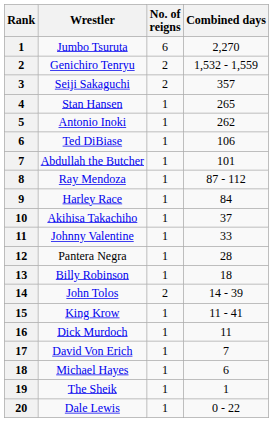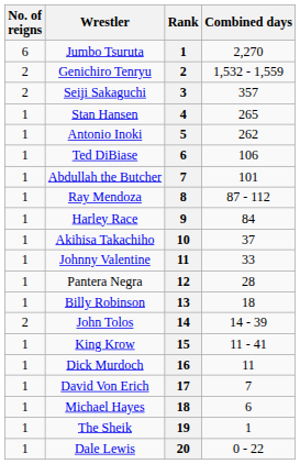 <table class="wikitable sortable" style="text-align: center">
 <tr>
+<th>No. of<br>reigns</th>
+<th>Wrestler</th>
 <th>Rank</th>
-<th>Wrestler</th>
-<th>No. of<br>reigns</th>
 <th>Combined days</th>
 </tr>
 <tr>
+<td>6</td>
+<td><a href='#'>Jumbo Tsuruta</a></td>
 <th>1</th>
-<td><a href='#'>Jumbo Tsuruta</a></td>
-<td>6</td>
 <td>2,270</td>
 </tr>
 <tr>
+<td>2</td>
+<td><a href='#'>Genichiro Tenryu</a></td>
 <th>2</th>
-<td><a href='#'>Genichiro Tenryu</a></td>
-<td>2</td>
 <td>1,532 - 1,559</td>
 </tr>
 <tr>
+<td>2</td>
+<td><a href='#'>Seiji Sakaguchi</a></td>
 <th>3</th>
-<td><a href='#'>Seiji Sakaguchi</a></td>
-<td>2</td>
 <td>357</td>
 </tr>
 <tr>
+<td>1</td>
+<td><a href='#'>Stan Hansen</a></td>
 <th>4</th>
-<td><a href='#'>Stan Hansen</a></td>
-<td>1</td>
 <td>265</td>
 </tr>
 <tr>
+<td>1</td>
+<td><a href='#'>Antonio Inoki</a></td>
 <th>5</th>
-<td><a href='#'>Antonio Inoki</a></td>
-<td>1</td>
 <td>262</td>
 </tr>
 <tr>
+<td>1</td>
+<td><a href='#'>Ted DiBiase</a></td>
 <th>6</th>
-<td><a href='#'>Ted DiBiase</a></td>
-<td>1</td>
 <td>106</td>
 </tr>
 <tr>
+<td>1</td>
+<td><a href='#'>Abdullah the Butcher</a></td>
 <th>7</th>
-<td><a href='#'>Abdullah the Butcher</a></td>
-<td>1</td>
 <td>101</td>
 </tr>
 <tr>
+<td>1</td>
+<td><a href='#'>Ray Mendoza</a></td>
 <th>8</th>
-<td><a href='#'>Ray Mendoza</a></td>
-<td>1</td>
 <td>87 - 112</td>
 </tr>
 <tr>
+<td>1</td>
+<td><a href='#'>Harley Race</a></td>
 <th>9</th>
-<td><a href='#'>Harley Race</a></td>
-<td>1</td>
 <td>84</td>
 </tr>
 <tr>
+<td>1</td>
+<td><a href='#'>Akihisa Takachiho</a></td>
 <th>10</th>
-<td><a href='#'>Akihisa Takachiho</a></td>
-<td>1</td>
 <td>37</td>
 </tr>
 <tr>
+<td>1</td>
+<td><a href='#'>Johnny Valentine</a></td>
 <th>11</th>
-<td><a href='#'>Johnny Valentine</a></td>
-<td>1</td>
 <td>33</td>
 </tr>
 <tr>
+<td>1</td>
+<td>Pantera Negra</td>
 <th>12</th>
-<td>Pantera Negra</td>
-<td>1</td>
 <td>28</td>
 </tr>
 <tr>
+<td>1</td>
+<td><a href='#'>Billy Robinson</a></td>
 <th>13</th>
-<td><a href='#'>Billy Robinson</a></td>
-<td>1</td>
 <td>18</td>
 </tr>
 <tr>
+<td>2</td>
+<td><a href='#'>John Tolos</a></td>
 <th>14</th>
-<td><a href='#'>John Tolos</a></td>
-<td>2</td>
 <td>14 - 39</td>
 </tr>
 <tr>
+<td>1</td>
+<td><a href='#'>King Krow</a></td>
 <th>15</th>
-<td><a href='#'>King Krow</a></td>
-<td>1</td>
 <td>11 - 41</td>
 </tr>
 <tr>
+<td>1</td>
+<td><a href='#'>Dick Murdoch</a></td>
 <th>16</th>
-<td><a href='#'>Dick Murdoch</a></td>
-<td>1</td>
 <td>11</td>
 </tr>
 <tr>
+<td>1</td>
+<td><a href='#'>David Von Erich</a></td>
 <th>17</th>
-<td><a href='#'>David Von Erich</a></td>
-<td>1</td>
 <td>7</td>
 </tr>
 <tr>
+<td>1</td>
+<td><a href='#'>Michael Hayes</a></td>
 <th>18</th>
-<td><a href='#'>Michael Hayes</a></td>
-<td>1</td>
 <td>6</td>
 </tr>
 <tr>
+<td>1</td>
+<td><a href='#'>The Sheik</a></td>
 <th>19</th>
-<td><a href='#'>The Sheik</a></td>
-<td>1</td>
 <td>1</td>
 </tr>
 <tr>
+<td>1</td>
+<td><a href='#'>Dale Lewis</a></td>
 <th>20</th>
-<td><a href='#'>Dale Lewis</a></td>
-<td>1</td>
 <td>0 - 22</td>
 </tr>
 </table>
